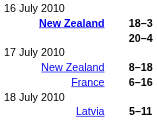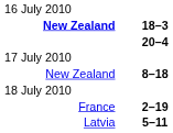 <table>
 <tr>
 <th width=150></th>
 <th width=100></th>
 <th width=150></th>
 </tr>
 <tr>
 <td>16 July 2010</td>
 </tr>
 <tr>
 <td align=right><strong><a href='#'>New Zealand</a> </strong></td>
 <td align=center><strong>18–3</strong></td>
 <td></td>
 </tr>
 <tr>
 <td align=right><strong></strong></td>
 <td align=center><strong>20–4</strong></td>
 <td></td>
 </tr>
 <tr>
 <td>17 July 2010</td>
 </tr>
 <tr>
 <td align=right><a href='#'>New Zealand</a> </td>
 <td align=center><strong>8–18</strong></td>
 <td><strong></strong></td>
 </tr>
 <tr>
-<td align=right><a href='#'>France</a> </td>
-<td align=center><strong>6–16</strong></td>
-<td><strong></strong></td>
+<td>18 July 2010</td>
 </tr>
 <tr>
-<td>18 July 2010</td>
+<td align=right><a href='#'>France</a> </td>
+<td align=center><strong>2–19</strong></td>
+<td><strong></strong></td>
 </tr>
 <tr>
 <td align=right><a href='#'>Latvia</a> </td>
 <td align=center><strong>5–11</strong></td>
 <td><strong></strong></td>
 </tr>
 </table>
